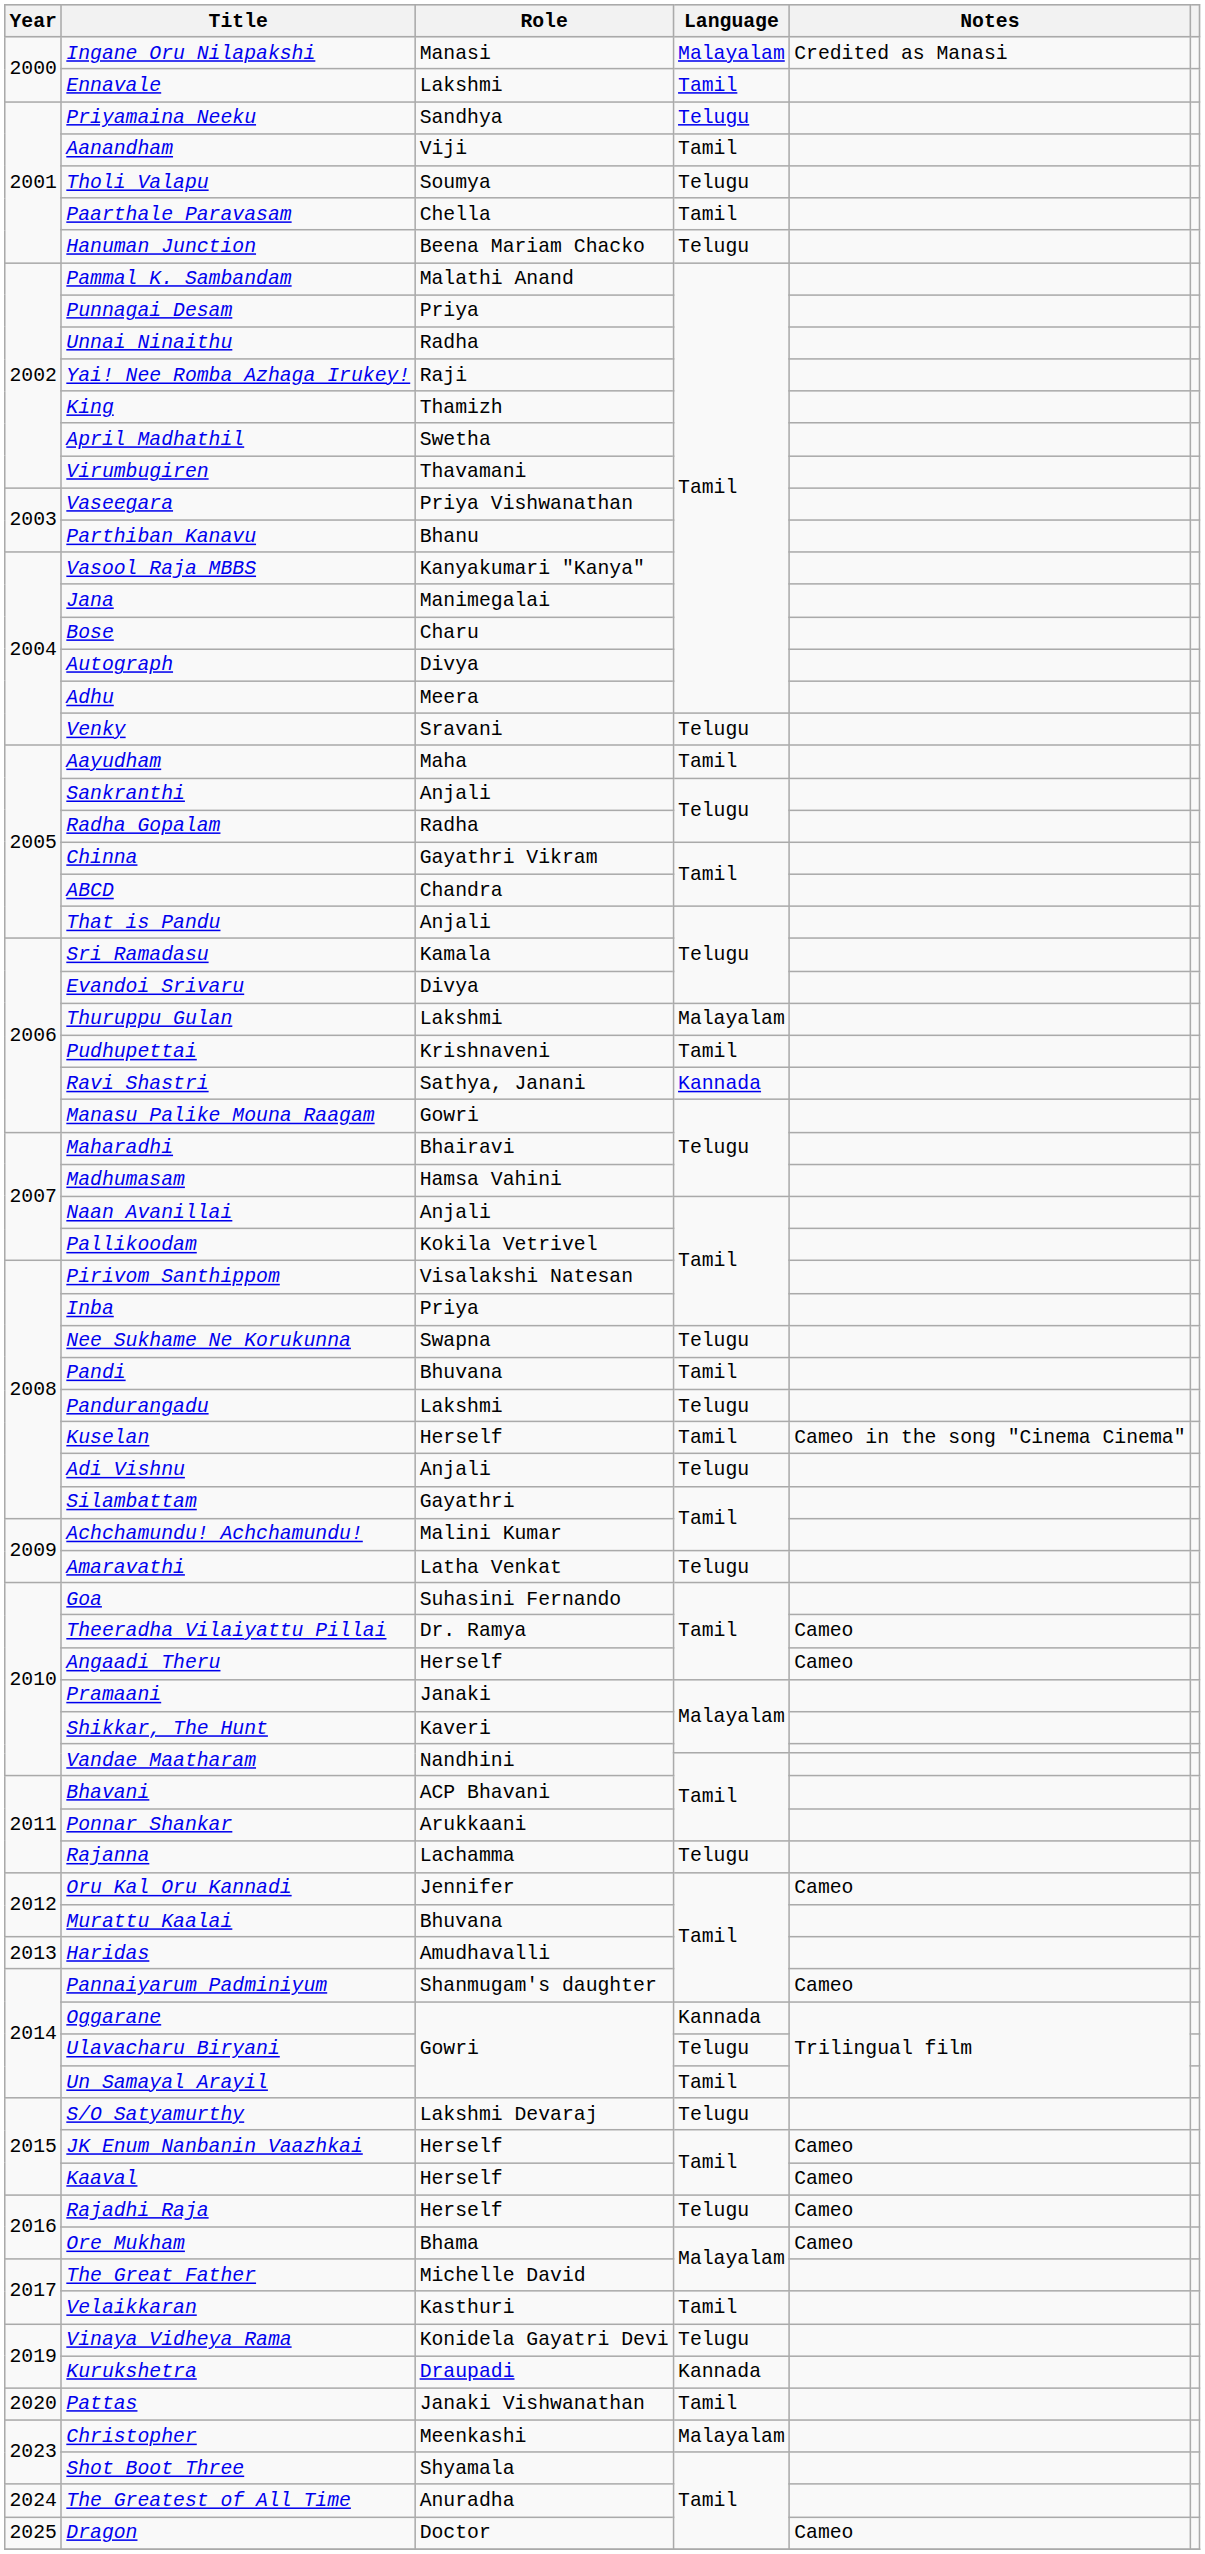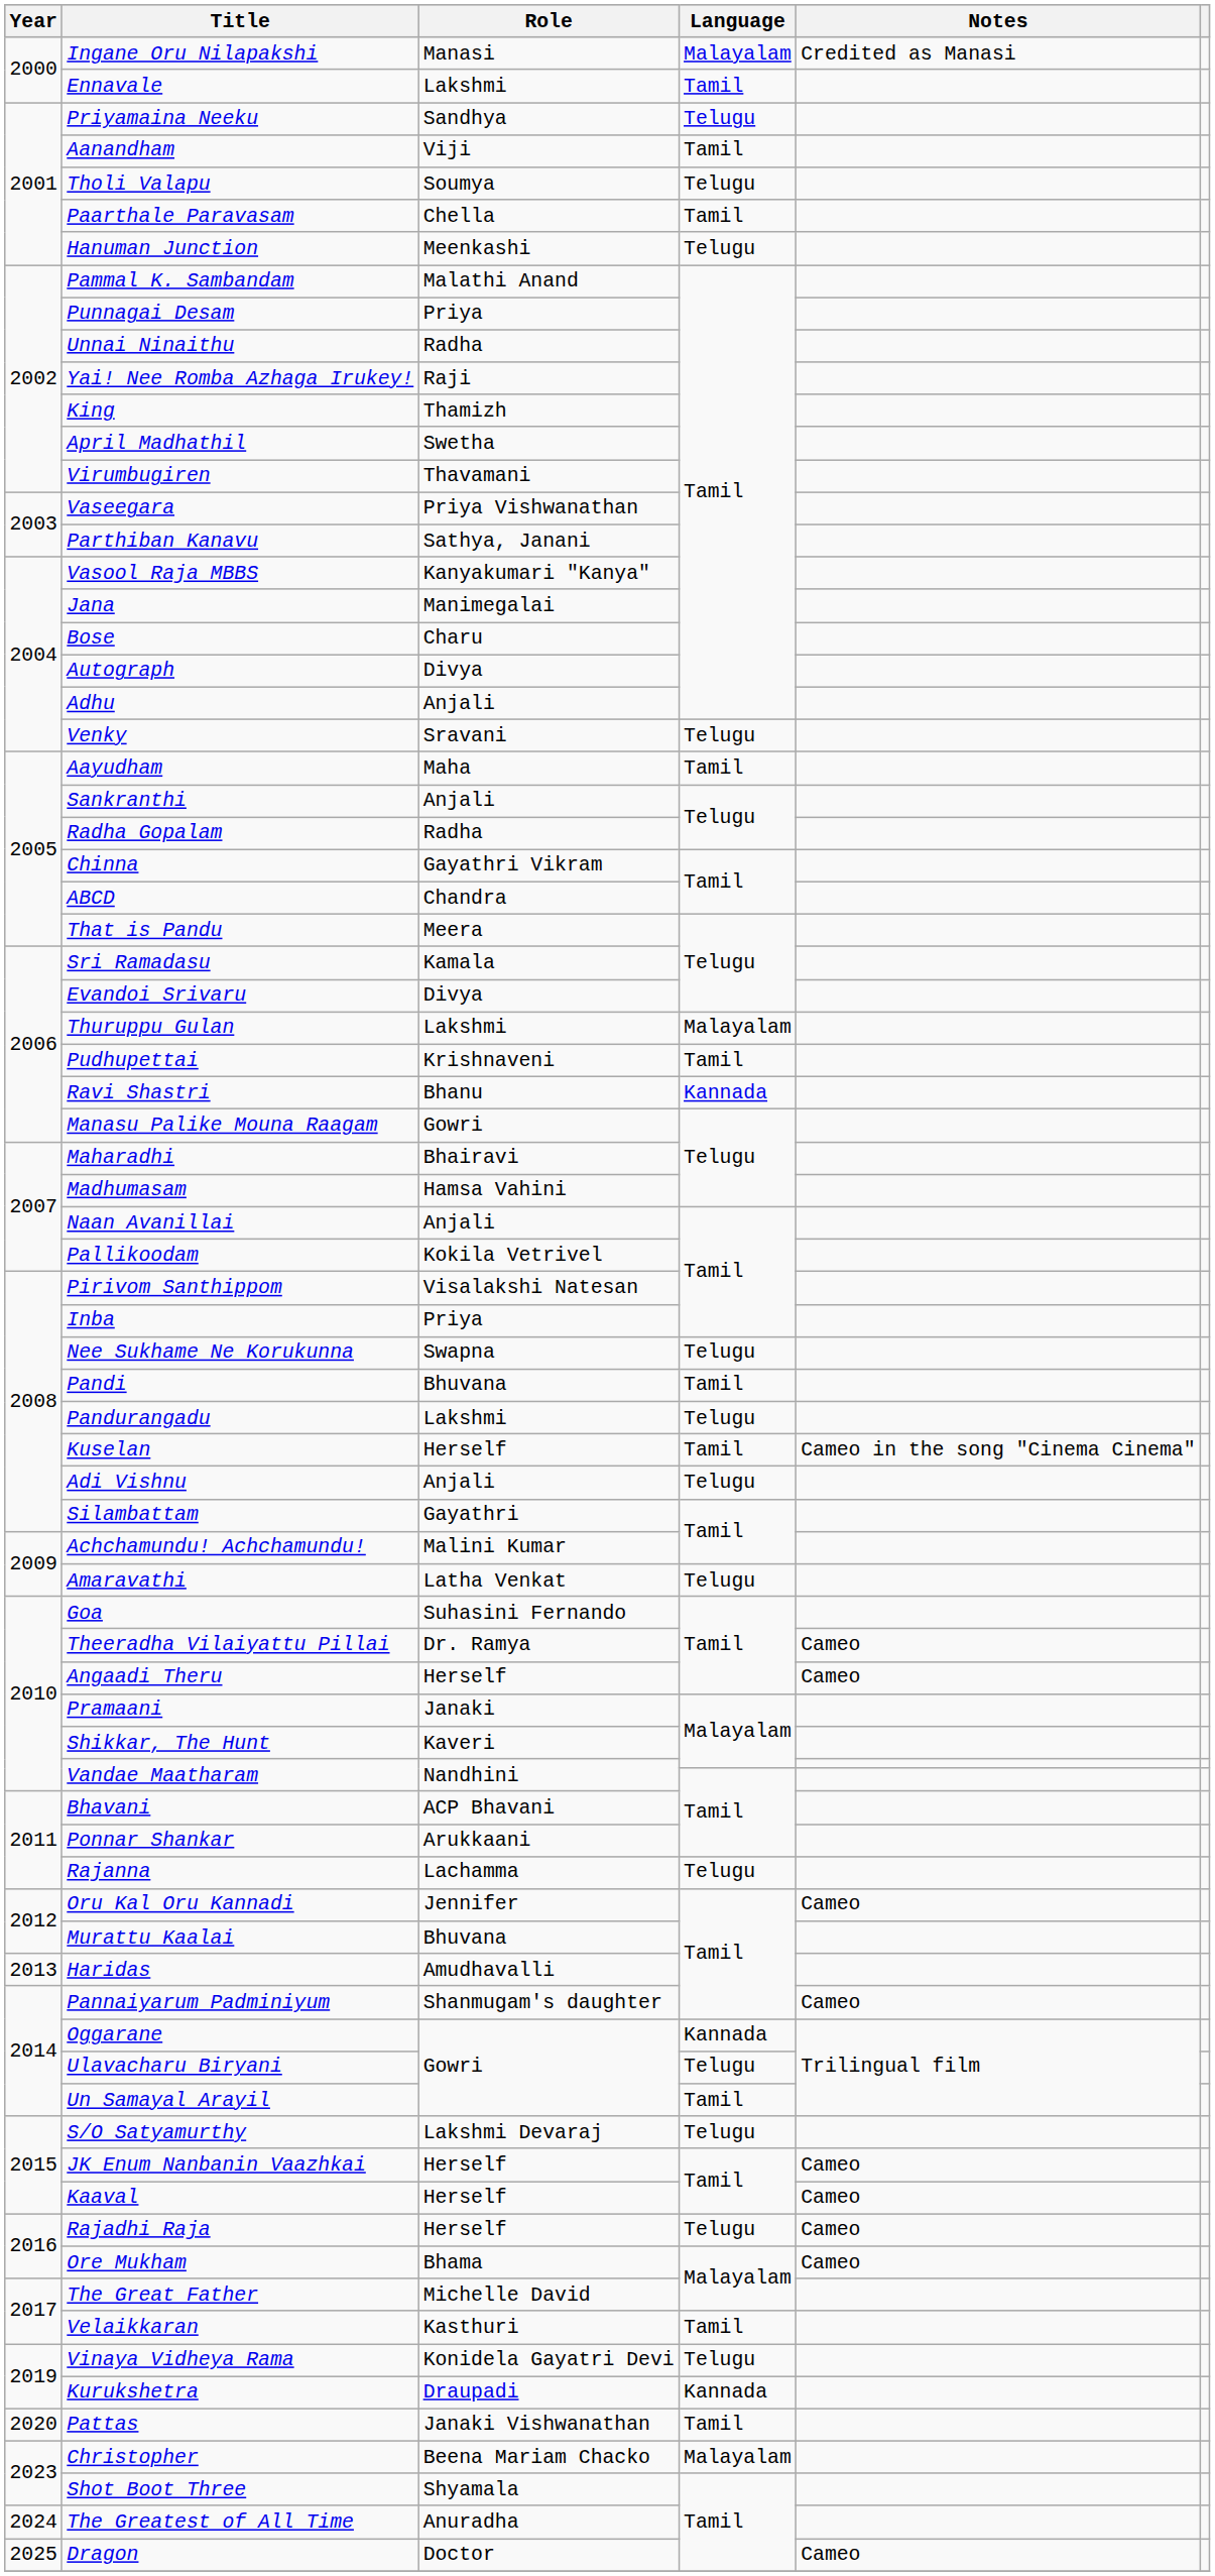 <table class="wikitable sortable">
 <tr bgcolor="#CCCCCC" align="center">
 <th scope="col">Year</th>
 <th scope="col">Title</th>
 <th scope="col">Role</th>
 <th scope="col">Language</th>
 <th class="unsortable" scope="col">Notes</th>
 <th class="unsortable" scope="col"></th>
 </tr>
 <tr>
 <td rowspan="2">2000</td>
 <td><em><a href='#'>Ingane Oru Nilapakshi</a></em></td>
 <td>Manasi</td>
 <td><a href='#'>Malayalam</a></td>
 <td>Credited as Manasi</td>
 <td></td>
 </tr>
 <tr>
 <td><em><a href='#'>Ennavale</a></em></td>
 <td>Lakshmi</td>
 <td><a href='#'>Tamil</a></td>
 <td></td>
 <td></td>
 </tr>
 <tr>
 <td rowspan="5">2001</td>
 <td><em><a href='#'>Priyamaina Neeku</a></em></td>
 <td>Sandhya</td>
 <td><a href='#'>Telugu</a></td>
 <td></td>
 <td></td>
 </tr>
 <tr>
 <td><em><a href='#'>Aanandham</a></em></td>
 <td>Viji</td>
 <td>Tamil</td>
 <td></td>
 <td></td>
 </tr>
 <tr>
 <td><em><a href='#'>Tholi Valapu</a></em></td>
 <td>Soumya</td>
 <td>Telugu</td>
 <td></td>
 <td></td>
 </tr>
 <tr>
 <td><em><a href='#'>Paarthale Paravasam</a></em></td>
 <td>Chella</td>
 <td>Tamil</td>
 <td></td>
 <td></td>
 </tr>
 <tr>
 <td><em><a href='#'>Hanuman Junction</a></em></td>
-<td>Beena Mariam Chacko</td>
+<td>Meenkashi</td>
 <td>Telugu</td>
 <td></td>
 <td></td>
 </tr>
 <tr>
 <td rowspan="7">2002</td>
 <td><em><a href='#'>Pammal K. Sambandam</a></em></td>
 <td>Malathi Anand</td>
 <td rowspan="14">Tamil</td>
 <td></td>
 <td></td>
 </tr>
 <tr>
 <td><em><a href='#'>Punnagai Desam</a></em></td>
 <td>Priya</td>
 <td></td>
 <td></td>
 </tr>
 <tr>
 <td><em><a href='#'>Unnai Ninaithu</a></em></td>
 <td>Radha</td>
 <td></td>
 <td></td>
 </tr>
 <tr>
 <td><em><a href='#'>Yai! Nee Romba Azhaga Irukey!</a></em></td>
 <td>Raji</td>
 <td></td>
 <td></td>
 </tr>
 <tr>
 <td><em><a href='#'>King</a></em></td>
 <td>Thamizh</td>
 <td></td>
 <td></td>
 </tr>
 <tr>
 <td><em><a href='#'>April Madhathil</a></em></td>
 <td>Swetha</td>
 <td></td>
 <td></td>
 </tr>
 <tr>
 <td><em><a href='#'>Virumbugiren</a></em></td>
 <td>Thavamani</td>
 <td></td>
 </tr>
 <tr>
 <td rowspan="2">2003</td>
 <td><em><a href='#'>Vaseegara</a></em></td>
 <td>Priya Vishwanathan</td>
 <td></td>
 <td></td>
 </tr>
 <tr>
 <td><em><a href='#'>Parthiban Kanavu</a></em></td>
-<td>Bhanu</td>
+<td>Sathya, Janani</td>
 <td></td>
 <td></td>
 </tr>
 <tr>
 <td rowspan="6">2004</td>
 <td><em><a href='#'>Vasool Raja MBBS</a></em></td>
 <td>Kanyakumari "Kanya"</td>
 <td></td>
 <td></td>
 </tr>
 <tr>
 <td><em><a href='#'>Jana</a></em></td>
 <td>Manimegalai</td>
 <td></td>
 <td></td>
 </tr>
 <tr>
 <td><em><a href='#'>Bose</a></em></td>
 <td>Charu</td>
 <td></td>
 <td></td>
 </tr>
 <tr>
 <td><em><a href='#'>Autograph</a></em></td>
 <td>Divya</td>
 <td></td>
 <td></td>
 </tr>
 <tr>
 <td><em><a href='#'>Adhu</a></em></td>
-<td>Meera</td>
+<td>Anjali</td>
 <td></td>
 <td></td>
 </tr>
 <tr>
 <td><em><a href='#'>Venky</a></em></td>
 <td>Sravani</td>
 <td>Telugu</td>
 <td></td>
 <td></td>
 </tr>
 <tr>
 <td rowspan="6">2005</td>
 <td><em><a href='#'>Aayudham</a></em></td>
 <td>Maha</td>
 <td>Tamil</td>
 <td></td>
 <td></td>
 </tr>
 <tr>
 <td><em><a href='#'>Sankranthi</a></em></td>
 <td>Anjali</td>
 <td rowspan="2">Telugu</td>
 <td></td>
 <td></td>
 </tr>
 <tr>
 <td><em><a href='#'>Radha Gopalam</a></em></td>
 <td>Radha</td>
 <td></td>
 <td></td>
 </tr>
 <tr>
 <td><em><a href='#'>Chinna</a></em></td>
 <td>Gayathri Vikram</td>
 <td rowspan="2">Tamil</td>
 <td></td>
 <td></td>
 </tr>
 <tr>
 <td><em><a href='#'>ABCD</a></em></td>
 <td>Chandra</td>
 <td></td>
 <td></td>
 </tr>
 <tr>
 <td><em><a href='#'>That is Pandu</a></em></td>
-<td>Anjali</td>
+<td>Meera</td>
 <td rowspan="3">Telugu</td>
 <td></td>
 <td></td>
 </tr>
 <tr>
 <td rowspan="6">2006</td>
 <td><em><a href='#'>Sri Ramadasu</a></em></td>
 <td>Kamala</td>
 <td></td>
 <td></td>
 </tr>
 <tr>
 <td><em><a href='#'>Evandoi Srivaru</a></em></td>
 <td>Divya</td>
 <td></td>
 <td></td>
 </tr>
 <tr>
 <td><em><a href='#'>Thuruppu Gulan</a></em></td>
 <td>Lakshmi</td>
 <td>Malayalam</td>
 <td></td>
 <td></td>
 </tr>
 <tr>
 <td><em><a href='#'>Pudhupettai</a></em></td>
 <td>Krishnaveni</td>
 <td>Tamil</td>
 <td></td>
 <td></td>
 </tr>
 <tr>
 <td><em><a href='#'>Ravi Shastri</a></em></td>
-<td>Sathya, Janani</td>
+<td>Bhanu</td>
 <td><a href='#'>Kannada</a></td>
 <td></td>
 <td></td>
 </tr>
 <tr>
 <td><em><a href='#'>Manasu Palike Mouna Raagam</a></em></td>
 <td>Gowri</td>
 <td rowspan="3">Telugu</td>
 <td></td>
 <td></td>
 </tr>
 <tr>
 <td rowspan="4">2007</td>
 <td><em><a href='#'>Maharadhi</a></em></td>
 <td>Bhairavi</td>
 <td></td>
 <td></td>
 </tr>
 <tr>
 <td><em><a href='#'>Madhumasam</a></em></td>
 <td>Hamsa Vahini</td>
 <td></td>
 <td></td>
 </tr>
 <tr>
 <td><em><a href='#'>Naan Avanillai</a></em></td>
 <td>Anjali</td>
 <td rowspan="4">Tamil</td>
 <td></td>
 <td></td>
 </tr>
 <tr>
 <td><em><a href='#'>Pallikoodam</a></em></td>
 <td>Kokila Vetrivel</td>
 <td></td>
 <td></td>
 </tr>
 <tr>
 <td rowspan="8">2008</td>
 <td><em><a href='#'>Pirivom Santhippom</a></em></td>
 <td>Visalakshi Natesan</td>
 <td></td>
 </tr>
 <tr>
 <td><em><a href='#'>Inba</a></em></td>
 <td>Priya</td>
 <td></td>
 <td></td>
 </tr>
 <tr>
 <td><em><a href='#'>Nee Sukhame Ne Korukunna</a></em></td>
 <td>Swapna</td>
 <td>Telugu</td>
 <td></td>
 <td></td>
 </tr>
 <tr>
 <td><em><a href='#'>Pandi</a></em></td>
 <td>Bhuvana</td>
 <td>Tamil</td>
 <td></td>
 <td></td>
 </tr>
 <tr>
 <td><em><a href='#'>Pandurangadu</a></em></td>
 <td>Lakshmi</td>
 <td>Telugu</td>
 <td></td>
 <td></td>
 </tr>
 <tr>
 <td><em><a href='#'>Kuselan</a></em></td>
 <td>Herself</td>
 <td>Tamil</td>
 <td>Cameo in the song "Cinema Cinema"</td>
 <td></td>
 </tr>
 <tr>
 <td><em><a href='#'>Adi Vishnu</a></em></td>
 <td>Anjali</td>
 <td>Telugu</td>
 <td></td>
 <td></td>
 </tr>
 <tr>
 <td><em><a href='#'>Silambattam</a></em></td>
 <td>Gayathri</td>
 <td rowspan="2">Tamil</td>
 <td></td>
 <td></td>
 </tr>
 <tr>
 <td rowspan="2">2009</td>
 <td><em><a href='#'>Achchamundu! Achchamundu!</a></em></td>
 <td>Malini Kumar</td>
 <td></td>
 <td></td>
 </tr>
 <tr>
 <td><em><a href='#'>Amaravathi</a></em></td>
 <td>Latha Venkat</td>
 <td>Telugu</td>
 <td></td>
 <td></td>
 </tr>
 <tr>
 <td rowspan="7">2010</td>
 <td><em><a href='#'>Goa</a></em></td>
 <td>Suhasini Fernando</td>
 <td rowspan="3">Tamil</td>
 <td></td>
 <td></td>
 </tr>
 <tr>
 <td><em><a href='#'>Theeradha Vilaiyattu Pillai</a></em></td>
 <td>Dr. Ramya</td>
 <td>Cameo</td>
 <td></td>
 </tr>
 <tr>
 <td><em><a href='#'>Angaadi Theru</a></em></td>
 <td>Herself</td>
 <td>Cameo</td>
 <td></td>
 </tr>
 <tr>
 <td><em><a href='#'>Pramaani</a></em></td>
 <td>Janaki</td>
 <td rowspan="3">Malayalam</td>
 <td></td>
 <td></td>
 </tr>
 <tr>
 <td><em><a href='#'>Shikkar, The Hunt</a></em></td>
 <td>Kaveri</td>
 <td></td>
 <td></td>
 </tr>
 <tr>
 <td rowspan="2"><em><a href='#'>Vandae Maatharam</a></em></td>
 <td rowspan="2">Nandhini</td>
 <td></td>
 <td></td>
 </tr>
 <tr>
 <td rowspan="3">Tamil</td>
 <td></td>
 <td></td>
 </tr>
 <tr>
 <td rowspan="3">2011</td>
 <td><em><a href='#'>Bhavani</a></em></td>
 <td>ACP Bhavani</td>
 <td></td>
 <td></td>
 </tr>
 <tr>
 <td><em><a href='#'>Ponnar Shankar</a></em></td>
 <td>Arukkaani</td>
 <td></td>
 <td></td>
 </tr>
 <tr>
 <td><em><a href='#'>Rajanna</a></em></td>
 <td>Lachamma</td>
 <td>Telugu</td>
 <td></td>
 <td></td>
 </tr>
 <tr>
 <td rowspan="2">2012</td>
 <td><em><a href='#'>Oru Kal Oru Kannadi</a></em></td>
 <td>Jennifer</td>
 <td rowspan="4">Tamil</td>
 <td>Cameo</td>
 <td></td>
 </tr>
 <tr>
 <td><em><a href='#'>Murattu Kaalai</a></em></td>
 <td>Bhuvana</td>
 <td></td>
 <td></td>
 </tr>
 <tr>
 <td>2013</td>
 <td><em><a href='#'>Haridas</a></em></td>
 <td>Amudhavalli</td>
 <td></td>
 <td></td>
 </tr>
 <tr>
 <td rowspan="4">2014</td>
 <td><em><a href='#'>Pannaiyarum Padminiyum</a></em></td>
 <td>Shanmugam's daughter</td>
 <td>Cameo</td>
 <td></td>
 </tr>
 <tr>
 <td><em><a href='#'>Oggarane</a></em></td>
 <td rowspan="3">Gowri</td>
 <td>Kannada</td>
 <td rowspan="3">Trilingual film</td>
 <td></td>
 </tr>
 <tr>
 <td><em><a href='#'>Ulavacharu Biryani</a></em></td>
 <td>Telugu</td>
 <td></td>
 </tr>
 <tr>
 <td><em><a href='#'>Un Samayal Arayil</a></em></td>
 <td>Tamil</td>
 <td></td>
 </tr>
 <tr>
 <td rowspan="3">2015</td>
 <td><em><a href='#'>S/O Satyamurthy</a></em></td>
 <td>Lakshmi Devaraj</td>
 <td>Telugu</td>
 <td></td>
 <td></td>
 </tr>
 <tr>
 <td><em><a href='#'>JK Enum Nanbanin Vaazhkai</a></em></td>
 <td>Herself</td>
 <td rowspan="2">Tamil</td>
 <td>Cameo</td>
 <td></td>
 </tr>
 <tr>
 <td><em><a href='#'>Kaaval</a></em></td>
 <td>Herself</td>
 <td>Cameo</td>
 <td></td>
 </tr>
 <tr>
 <td rowspan="2">2016</td>
 <td><em><a href='#'>Rajadhi Raja</a></em></td>
 <td>Herself</td>
 <td>Telugu</td>
 <td>Cameo</td>
 <td></td>
 </tr>
 <tr>
 <td><em><a href='#'>Ore Mukham</a></em></td>
 <td>Bhama</td>
 <td rowspan="2">Malayalam</td>
 <td>Cameo</td>
 <td></td>
 </tr>
 <tr>
 <td rowspan="2">2017</td>
 <td><em><a href='#'>The Great Father</a></em></td>
 <td>Michelle David</td>
 <td></td>
 <td></td>
 </tr>
 <tr>
 <td><em><a href='#'>Velaikkaran</a></em></td>
 <td>Kasthuri</td>
 <td>Tamil</td>
 <td></td>
 <td></td>
 </tr>
 <tr>
 <td rowspan="2">2019</td>
 <td><em><a href='#'>Vinaya Vidheya Rama</a></em></td>
 <td>Konidela Gayatri Devi</td>
 <td>Telugu</td>
 <td></td>
 <td></td>
 </tr>
 <tr>
 <td><em><a href='#'>Kurukshetra</a></em></td>
 <td><a href='#'>Draupadi</a></td>
 <td>Kannada</td>
 <td></td>
 <td></td>
 </tr>
 <tr>
 <td>2020</td>
 <td><em><a href='#'>Pattas</a></em></td>
 <td>Janaki Vishwanathan</td>
 <td>Tamil</td>
 <td></td>
 <td></td>
 </tr>
 <tr>
 <td rowspan="2">2023</td>
 <td><em><a href='#'>Christopher</a></em></td>
-<td>Meenkashi</td>
+<td>Beena Mariam Chacko</td>
 <td>Malayalam</td>
 <td></td>
 <td></td>
 </tr>
 <tr>
 <td><em><a href='#'>Shot Boot Three</a></em></td>
 <td>Shyamala</td>
 <td rowspan="3">Tamil</td>
 <td></td>
 <td></td>
 </tr>
 <tr>
 <td>2024</td>
 <td><em><a href='#'>The Greatest of All Time</a></em></td>
 <td>Anuradha</td>
 <td></td>
 <td></td>
 </tr>
 <tr>
 <td>2025</td>
 <td><em><a href='#'>Dragon</a></em></td>
 <td>Doctor</td>
 <td>Cameo</td>
 <td></td>
 </tr>
 <tr>
 </tr>
 </table>
